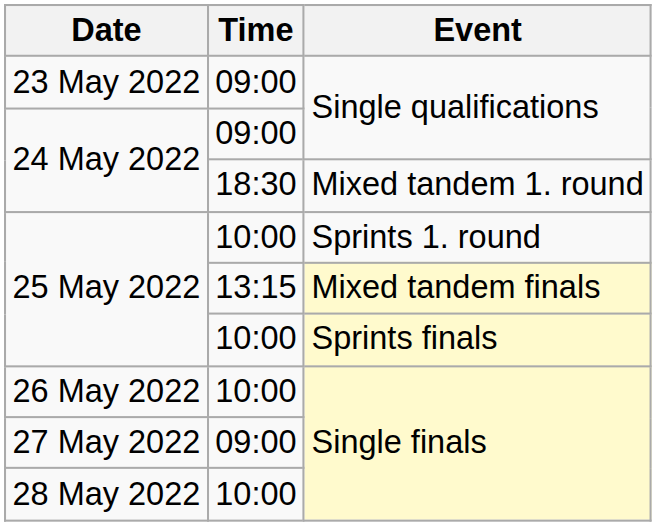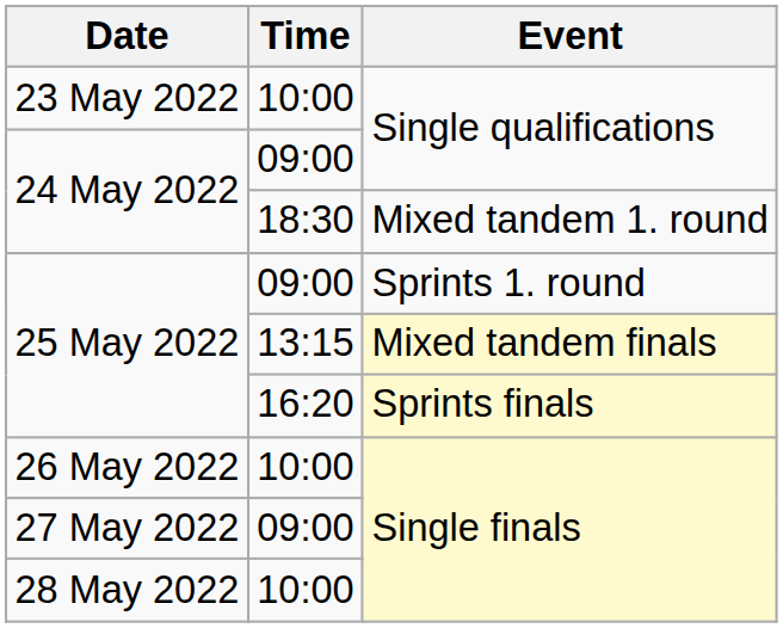 <table class="wikitable">
 <tr>
 <th>Date</th>
 <th>Time</th>
 <th>Event</th>
 </tr>
 <tr>
 <td>23 May 2022</td>
-<td>09:00</td>
+<td>10:00</td>
 <td rowspan=2>Single qualifications</td>
 </tr>
 <tr>
 <td rowspan=2>24 May 2022</td>
 <td>09:00</td>
 </tr>
 <tr>
 <td>18:30</td>
 <td>Mixed tandem 1. round</td>
 </tr>
 <tr>
 <td rowspan=3>25 May 2022</td>
-<td>10:00</td>
+<td>09:00</td>
 <td>Sprints 1. round</td>
 </tr>
 <tr>
 <td>13:15</td>
 <td style="background:lemonchiffon">Mixed tandem finals</td>
 </tr>
 <tr>
-<td>10:00</td>
+<td>16:20</td>
 <td style="background:lemonchiffon">Sprints finals</td>
 </tr>
 <tr>
 <td>26 May 2022</td>
 <td>10:00</td>
 <td rowspan=3 style="background:lemonchiffon">Single finals</td>
 </tr>
 <tr>
 <td>27 May 2022</td>
 <td>09:00</td>
 </tr>
 <tr>
 <td>28 May 2022</td>
 <td>10:00</td>
 </tr>
 </table>
